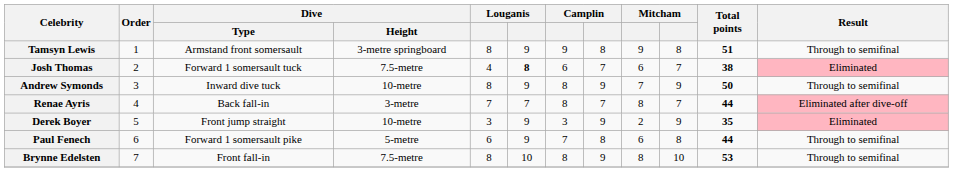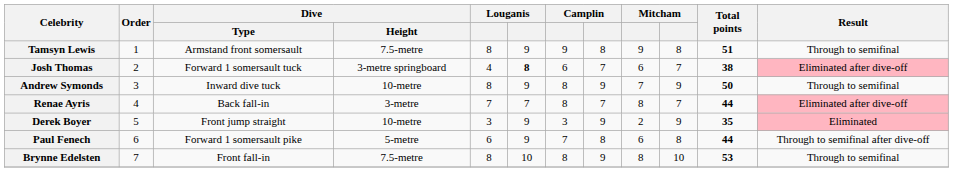 <table class="wikitable plainrowheaders" style="text-align:center; font-size:90%;">
 <tr>
 <th scope="col" style="width:10em;" rowspan="2">Celebrity</th>
 <th scope="col" rowspan="2">Order</th>
 <th colspan="2">Dive</th>
 <th scope="col" colspan="2">Louganis</th>
 <th scope="col" colspan="2">Camplin</th>
 <th scope="col" colspan="2">Mitcham</th>
 <th scope="col" style="width:5em;" rowspan="2">Total<br>points</th>
 <th scope="col" style="width:17em;" rowspan="2">Result</th>
 </tr>
 <tr>
 <th scope="col" style="width:16em;">Type</th>
 <th scope="col" style="width:12em;">Height</th>
 <th scope="col" style="width:3em;"></th>
 <th scope="col" style="width:3em;"></th>
 <th scope="col" style="width:3em;"></th>
 <th scope="col" style="width:3em;"></th>
 <th scope="col" style="width:3em;"></th>
 <th scope="col" style="width:3em;"></th>
 </tr>
 <tr>
 <th scope="row">Tamsyn Lewis</th>
 <td>1</td>
 <td>Armstand front somersault</td>
-<td>3-metre springboard</td>
+<td>7.5-metre</td>
 <td>8</td>
 <td>9</td>
 <td>9</td>
 <td>8</td>
 <td>9</td>
 <td>8</td>
 <td><strong>51</strong></td>
 <td>Through to semifinal</td>
 </tr>
 <tr>
 <th scope="row">Josh Thomas</th>
 <td>2</td>
 <td>Forward 1 somersault tuck</td>
-<td>7.5-metre</td>
+<td>3-metre springboard</td>
 <td>4</td>
 <td><strong>8</strong></td>
 <td>6</td>
 <td>7</td>
 <td>6</td>
 <td>7</td>
 <td><strong>38</strong></td>
-<td style="background:lightpink;">Eliminated</td>
+<td style="background:lightpink;">Eliminated after dive-off</td>
 </tr>
 <tr>
 <th scope="row">Andrew Symonds</th>
 <td>3</td>
 <td>Inward dive tuck</td>
 <td>10-metre</td>
 <td>8</td>
 <td>9</td>
 <td>8</td>
 <td>9</td>
 <td>7</td>
 <td>9</td>
 <td><strong>50</strong></td>
 <td>Through to semifinal</td>
 </tr>
 <tr>
 <th scope="row">Renae Ayris</th>
 <td>4</td>
 <td>Back fall-in</td>
 <td>3-metre</td>
 <td>7</td>
 <td>7</td>
 <td>8</td>
 <td>7</td>
 <td>8</td>
 <td>7</td>
 <td><strong>44</strong></td>
 <td style="background:lightpink;">Eliminated after dive-off</td>
 </tr>
 <tr>
 <th scope="row">Derek Boyer</th>
 <td>5</td>
 <td>Front jump straight</td>
 <td>10-metre</td>
 <td>3</td>
 <td>9</td>
 <td>3</td>
 <td>9</td>
 <td>2</td>
 <td>9</td>
 <td><strong>35</strong></td>
 <td style="background:lightpink;">Eliminated</td>
 </tr>
 <tr>
 <th scope="row">Paul Fenech</th>
 <td>6</td>
 <td>Forward 1 somersault pike</td>
 <td>5-metre</td>
 <td>6</td>
 <td>9</td>
 <td>7</td>
 <td>8</td>
 <td>6</td>
 <td>8</td>
 <td><strong>44</strong></td>
-<td>Through to semifinal</td>
+<td>Through to semifinal after dive-off</td>
 </tr>
 <tr>
 <th scope="row">Brynne Edelsten</th>
 <td>7</td>
 <td>Front fall-in</td>
 <td>7.5-metre</td>
 <td>8</td>
 <td>10</td>
 <td>8</td>
 <td>9</td>
 <td>8</td>
 <td>10</td>
 <td><strong>53</strong></td>
 <td>Through to semifinal</td>
 </tr>
 <tr>
 </tr>
 </table>
